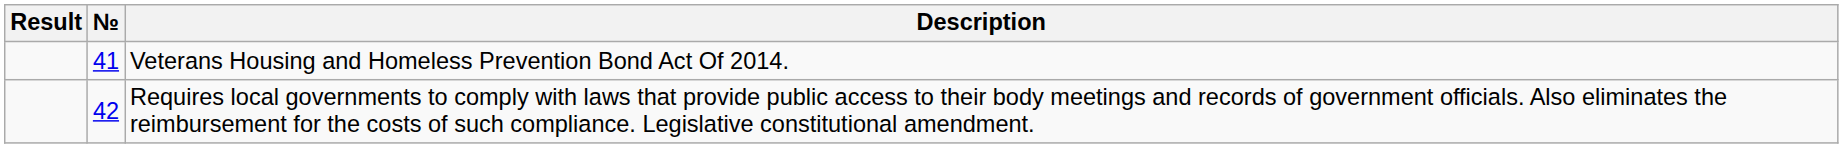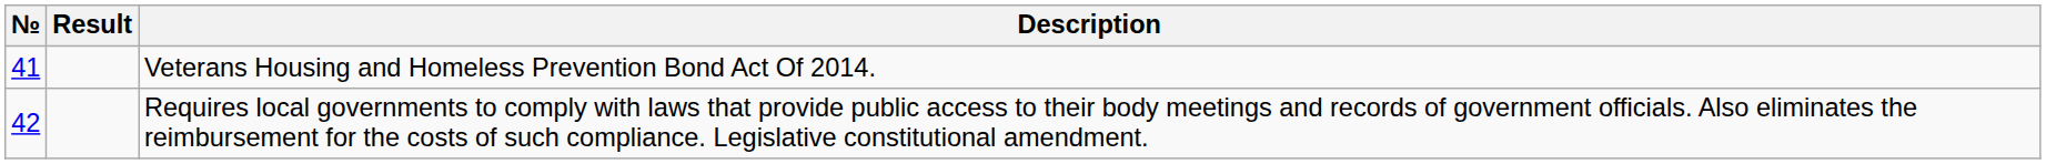 <table class="wikitable">
 <tr>
+<th scope="col">№</th>
 <th scope="col">Result</th>
-<th scope="col">№</th>
 <th scope="col">Description</th>
 </tr>
 <tr>
+<td><a href='#'>41</a></td>
 <td></td>
-<td><a href='#'>41</a></td>
 <td>Veterans Housing and Homeless Prevention Bond Act Of 2014.</td>
 </tr>
 <tr>
+<td><a href='#'>42</a></td>
 <td></td>
-<td><a href='#'>42</a></td>
 <td>Requires local governments to comply with laws that provide public access to their body meetings and records of government officials. Also eliminates the reimbursement for the costs of such compliance. Legislative constitutional amendment.</td>
 </tr>
 </table>
